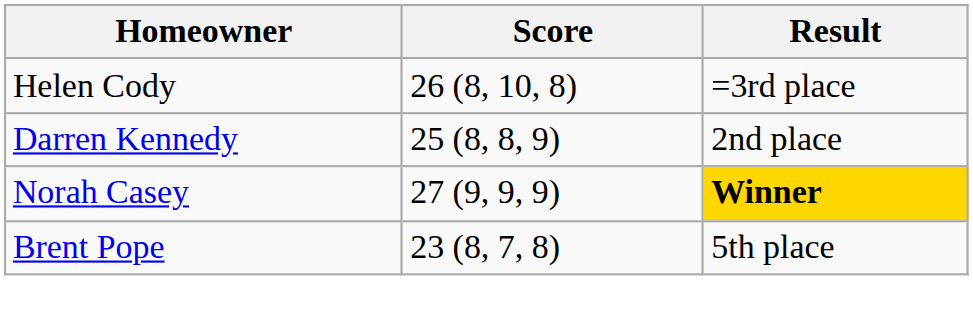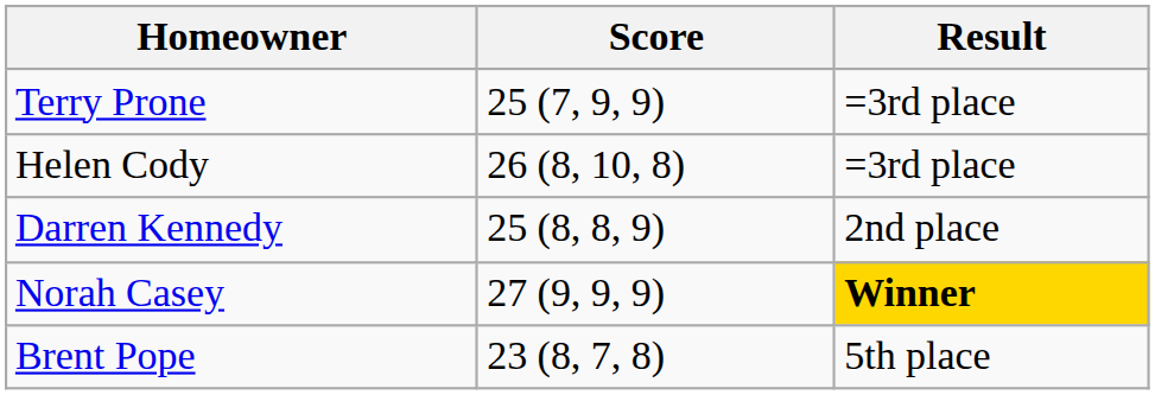 <table class="wikitable" style="width:36%;">
 <tr>
 <th>Homeowner</th>
 <th>Score</th>
 <th>Result</th>
+</tr>
+<tr>
+<td><a href='#'>Terry Prone</a></td>
+<td>25 (7, 9, 9)</td>
+<td>=3rd place</td>
 </tr>
 <tr>
 <td>Helen Cody</td>
 <td>26 (8, 10, 8)</td>
 <td>=3rd place</td>
 </tr>
 <tr>
 <td><a href='#'>Darren Kennedy</a></td>
 <td>25 (8, 8, 9)</td>
 <td>2nd place</td>
 </tr>
 <tr>
 <td><a href='#'>Norah Casey</a></td>
 <td>27 (9, 9, 9)</td>
 <td style="background:gold;"><strong>Winner</strong></td>
 </tr>
 <tr>
 <td><a href='#'>Brent Pope</a></td>
 <td>23 (8, 7, 8)</td>
 <td>5th place</td>
 </tr>
 </table>
